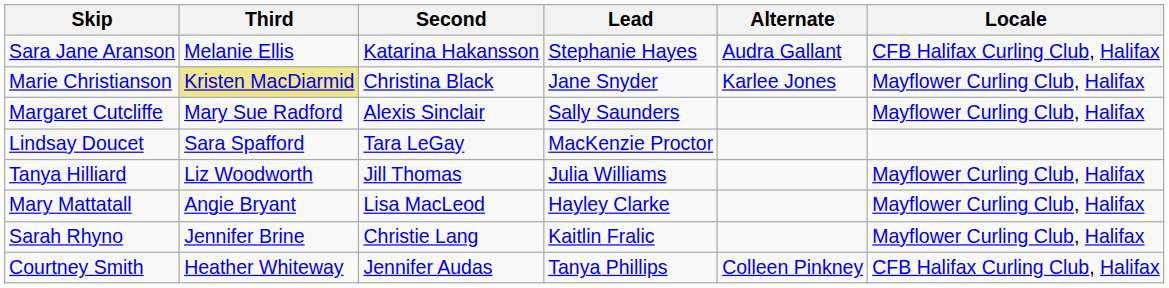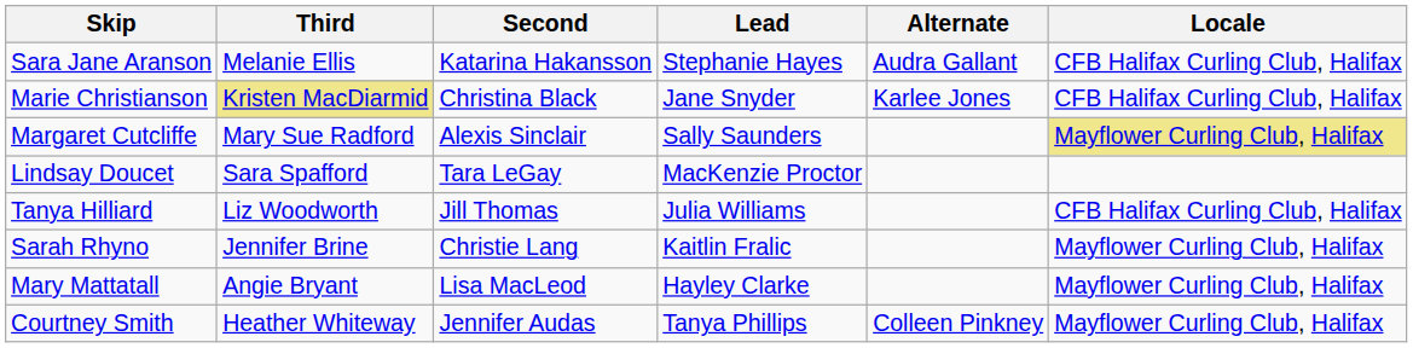 <table class="wikitable">
 <tr>
 <th>Skip</th>
 <th>Third</th>
 <th>Second</th>
 <th>Lead</th>
 <th>Alternate</th>
 <th>Locale</th>
 </tr>
 <tr>
 <td><a href='#'>Sara Jane Aranson</a></td>
 <td><a href='#'>Melanie Ellis</a></td>
 <td><a href='#'>Katarina Hakansson</a></td>
 <td><a href='#'>Stephanie Hayes</a></td>
 <td><a href='#'>Audra Gallant</a></td>
 <td><a href='#'>CFB Halifax Curling Club</a>, <a href='#'>Halifax</a></td>
 </tr>
 <tr>
 <td><a href='#'>Marie Christianson</a></td>
 <td style="background: khaki;"><a href='#'>Kristen MacDiarmid</a></td>
 <td><a href='#'>Christina Black</a></td>
 <td><a href='#'>Jane Snyder</a></td>
 <td><a href='#'>Karlee Jones</a></td>
-<td><a href='#'>Mayflower Curling Club</a>, <a href='#'>Halifax</a></td>
+<td><a href='#'>CFB Halifax Curling Club</a>, <a href='#'>Halifax</a></td>
 </tr>
 <tr>
 <td><a href='#'>Margaret Cutcliffe</a></td>
 <td><a href='#'>Mary Sue Radford</a></td>
 <td><a href='#'>Alexis Sinclair</a></td>
 <td><a href='#'>Sally Saunders</a></td>
 <td></td>
-<td><a href='#'>Mayflower Curling Club</a>, <a href='#'>Halifax</a></td>
+<td style="background: khaki;"><a href='#'>Mayflower Curling Club</a>, <a href='#'>Halifax</a></td>
 </tr>
 <tr>
 <td><a href='#'>Lindsay Doucet</a></td>
 <td><a href='#'>Sara Spafford</a></td>
 <td><a href='#'>Tara LeGay</a></td>
 <td><a href='#'>MacKenzie Proctor</a></td>
 <td></td>
 <td></td>
 </tr>
 <tr>
 <td><a href='#'>Tanya Hilliard</a></td>
 <td><a href='#'>Liz Woodworth</a></td>
 <td><a href='#'>Jill Thomas</a></td>
 <td><a href='#'>Julia Williams</a></td>
 <td></td>
+<td><a href='#'>CFB Halifax Curling Club</a>, <a href='#'>Halifax</a></td>
+</tr>
+<tr>
+<td><a href='#'>Sarah Rhyno</a></td>
+<td><a href='#'>Jennifer Brine</a></td>
+<td><a href='#'>Christie Lang</a></td>
+<td><a href='#'>Kaitlin Fralic</a></td>
+<td></td>
 <td><a href='#'>Mayflower Curling Club</a>, <a href='#'>Halifax</a></td>
 </tr>
 <tr>
 <td><a href='#'>Mary Mattatall</a></td>
 <td><a href='#'>Angie Bryant</a></td>
 <td><a href='#'>Lisa MacLeod</a></td>
 <td><a href='#'>Hayley Clarke</a></td>
 <td></td>
 <td><a href='#'>Mayflower Curling Club</a>, <a href='#'>Halifax</a></td>
 </tr>
 <tr>
-<td><a href='#'>Sarah Rhyno</a></td>
-<td><a href='#'>Jennifer Brine</a></td>
-<td><a href='#'>Christie Lang</a></td>
-<td><a href='#'>Kaitlin Fralic</a></td>
-<td></td>
-<td><a href='#'>Mayflower Curling Club</a>, <a href='#'>Halifax</a></td>
-</tr>
-<tr>
 <td><a href='#'>Courtney Smith</a></td>
 <td><a href='#'>Heather Whiteway</a></td>
 <td><a href='#'>Jennifer Audas</a></td>
 <td><a href='#'>Tanya Phillips</a></td>
 <td><a href='#'>Colleen Pinkney</a></td>
-<td><a href='#'>CFB Halifax Curling Club</a>, <a href='#'>Halifax</a></td>
+<td><a href='#'>Mayflower Curling Club</a>, <a href='#'>Halifax</a></td>
 </tr>
 </table>
